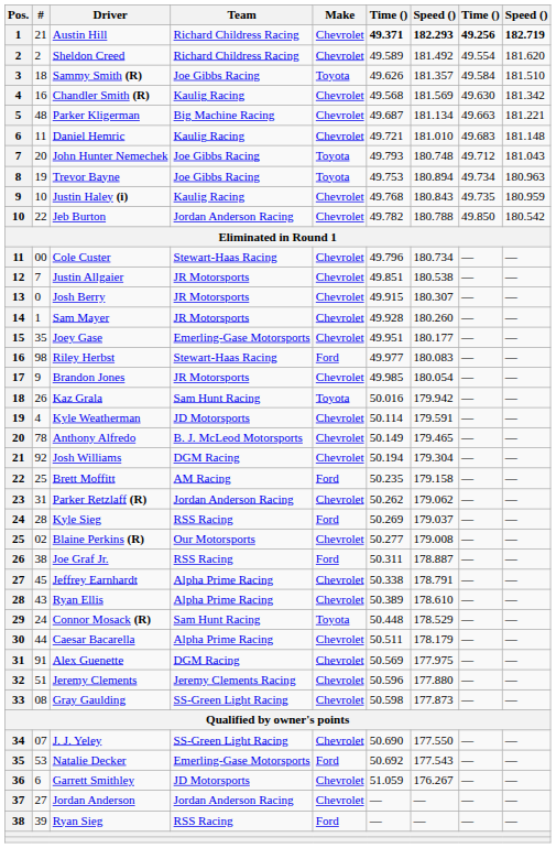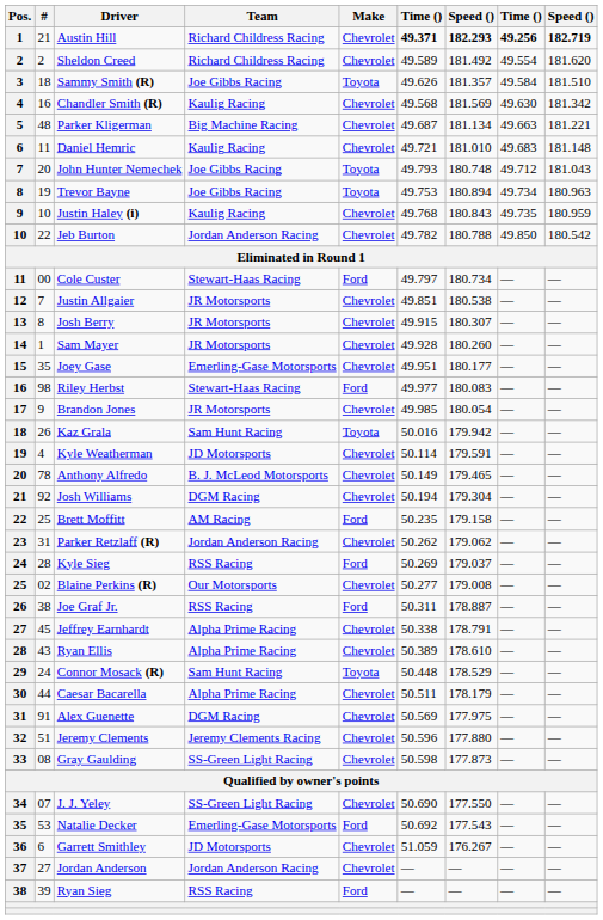 <table class="wikitable" style="font-size:95%">
 <tr>
 <th>Pos.</th>
 <th>#</th>
 <th>Driver</th>
 <th>Team</th>
 <th>Make</th>
 <th>Time ()</th>
 <th>Speed ()</th>
 <th>Time ()</th>
 <th>Speed ()</th>
 </tr>
 <tr>
 <th>1</th>
 <td>21</td>
 <td><a href='#'>Austin Hill</a></td>
 <td><a href='#'>Richard Childress Racing</a></td>
 <td><a href='#'>Chevrolet</a></td>
 <td><strong>49.371</strong></td>
 <td><strong>182.293</strong></td>
 <td><strong>49.256</strong></td>
 <td><strong>182.719</strong></td>
 </tr>
 <tr>
 <th>2</th>
 <td>2</td>
 <td><a href='#'>Sheldon Creed</a></td>
 <td><a href='#'>Richard Childress Racing</a></td>
 <td><a href='#'>Chevrolet</a></td>
 <td>49.589</td>
 <td>181.492</td>
 <td>49.554</td>
 <td>181.620</td>
 </tr>
 <tr>
 <th>3</th>
 <td>18</td>
 <td><a href='#'>Sammy Smith</a> <strong>(R)</strong></td>
 <td><a href='#'>Joe Gibbs Racing</a></td>
 <td><a href='#'>Toyota</a></td>
 <td>49.626</td>
 <td>181.357</td>
 <td>49.584</td>
 <td>181.510</td>
 </tr>
 <tr>
 <th>4</th>
 <td>16</td>
 <td><a href='#'>Chandler Smith</a> <strong>(R)</strong></td>
 <td><a href='#'>Kaulig Racing</a></td>
 <td><a href='#'>Chevrolet</a></td>
 <td>49.568</td>
 <td>181.569</td>
 <td>49.630</td>
 <td>181.342</td>
 </tr>
 <tr>
 <th>5</th>
 <td>48</td>
 <td><a href='#'>Parker Kligerman</a></td>
 <td><a href='#'>Big Machine Racing</a></td>
 <td><a href='#'>Chevrolet</a></td>
 <td>49.687</td>
 <td>181.134</td>
 <td>49.663</td>
 <td>181.221</td>
 </tr>
 <tr>
 <th>6</th>
 <td>11</td>
 <td><a href='#'>Daniel Hemric</a></td>
 <td><a href='#'>Kaulig Racing</a></td>
 <td><a href='#'>Chevrolet</a></td>
 <td>49.721</td>
 <td>181.010</td>
 <td>49.683</td>
 <td>181.148</td>
 </tr>
 <tr>
 <th>7</th>
 <td>20</td>
 <td><a href='#'>John Hunter Nemechek</a></td>
 <td><a href='#'>Joe Gibbs Racing</a></td>
 <td><a href='#'>Toyota</a></td>
 <td>49.793</td>
 <td>180.748</td>
 <td>49.712</td>
 <td>181.043</td>
 </tr>
 <tr>
 <th>8</th>
 <td>19</td>
 <td><a href='#'>Trevor Bayne</a></td>
 <td><a href='#'>Joe Gibbs Racing</a></td>
 <td><a href='#'>Toyota</a></td>
 <td>49.753</td>
 <td>180.894</td>
 <td>49.734</td>
 <td>180.963</td>
 </tr>
 <tr>
 <th>9</th>
 <td>10</td>
 <td><a href='#'>Justin Haley</a> <strong>(i)</strong></td>
 <td><a href='#'>Kaulig Racing</a></td>
 <td><a href='#'>Chevrolet</a></td>
 <td>49.768</td>
 <td>180.843</td>
 <td>49.735</td>
 <td>180.959</td>
 </tr>
 <tr>
 <th>10</th>
 <td>22</td>
 <td><a href='#'>Jeb Burton</a></td>
 <td><a href='#'>Jordan Anderson Racing</a></td>
 <td><a href='#'>Chevrolet</a></td>
 <td>49.782</td>
 <td>180.788</td>
 <td>49.850</td>
 <td>180.542</td>
 </tr>
 <tr>
 <th colspan="9">Eliminated in Round 1</th>
 </tr>
 <tr>
 <th>11</th>
 <td>00</td>
 <td><a href='#'>Cole Custer</a></td>
 <td><a href='#'>Stewart-Haas Racing</a></td>
-<td><a href='#'>Chevrolet</a></td>
-<td>49.796</td>
+<td><a href='#'>Ford</a></td>
+<td>49.797</td>
 <td>180.734</td>
 <td>—</td>
 <td>—</td>
 </tr>
 <tr>
 <th>12</th>
 <td>7</td>
 <td><a href='#'>Justin Allgaier</a></td>
 <td><a href='#'>JR Motorsports</a></td>
 <td><a href='#'>Chevrolet</a></td>
 <td>49.851</td>
 <td>180.538</td>
 <td>—</td>
 <td>—</td>
 </tr>
 <tr>
 <th>13</th>
-<td>0</td>
+<td>8</td>
 <td><a href='#'>Josh Berry</a></td>
 <td><a href='#'>JR Motorsports</a></td>
 <td><a href='#'>Chevrolet</a></td>
 <td>49.915</td>
 <td>180.307</td>
 <td>—</td>
 <td>—</td>
 </tr>
 <tr>
 <th>14</th>
 <td>1</td>
 <td><a href='#'>Sam Mayer</a></td>
 <td><a href='#'>JR Motorsports</a></td>
 <td><a href='#'>Chevrolet</a></td>
 <td>49.928</td>
 <td>180.260</td>
 <td>—</td>
 <td>—</td>
 </tr>
 <tr>
 <th>15</th>
 <td>35</td>
 <td><a href='#'>Joey Gase</a></td>
 <td><a href='#'>Emerling-Gase Motorsports</a></td>
 <td><a href='#'>Chevrolet</a></td>
 <td>49.951</td>
 <td>180.177</td>
 <td>—</td>
 <td>—</td>
 </tr>
 <tr>
 <th>16</th>
 <td>98</td>
 <td><a href='#'>Riley Herbst</a></td>
 <td><a href='#'>Stewart-Haas Racing</a></td>
 <td><a href='#'>Ford</a></td>
 <td>49.977</td>
 <td>180.083</td>
 <td>—</td>
 <td>—</td>
 </tr>
 <tr>
 <th>17</th>
 <td>9</td>
 <td><a href='#'>Brandon Jones</a></td>
 <td><a href='#'>JR Motorsports</a></td>
 <td><a href='#'>Chevrolet</a></td>
 <td>49.985</td>
 <td>180.054</td>
 <td>—</td>
 <td>—</td>
 </tr>
 <tr>
 <th>18</th>
 <td>26</td>
 <td><a href='#'>Kaz Grala</a></td>
 <td><a href='#'>Sam Hunt Racing</a></td>
 <td><a href='#'>Toyota</a></td>
 <td>50.016</td>
 <td>179.942</td>
 <td>—</td>
 <td>—</td>
 </tr>
 <tr>
 <th>19</th>
 <td>4</td>
 <td><a href='#'>Kyle Weatherman</a></td>
 <td><a href='#'>JD Motorsports</a></td>
 <td><a href='#'>Chevrolet</a></td>
 <td>50.114</td>
 <td>179.591</td>
 <td>—</td>
 <td>—</td>
 </tr>
 <tr>
 <th>20</th>
 <td>78</td>
 <td><a href='#'>Anthony Alfredo</a></td>
 <td><a href='#'>B. J. McLeod Motorsports</a></td>
 <td><a href='#'>Chevrolet</a></td>
 <td>50.149</td>
 <td>179.465</td>
 <td>—</td>
 <td>—</td>
 </tr>
 <tr>
 <th>21</th>
 <td>92</td>
 <td><a href='#'>Josh Williams</a></td>
 <td><a href='#'>DGM Racing</a></td>
 <td><a href='#'>Chevrolet</a></td>
 <td>50.194</td>
 <td>179.304</td>
 <td>—</td>
 <td>—</td>
 </tr>
 <tr>
 <th>22</th>
 <td>25</td>
 <td><a href='#'>Brett Moffitt</a></td>
 <td><a href='#'>AM Racing</a></td>
 <td><a href='#'>Ford</a></td>
 <td>50.235</td>
 <td>179.158</td>
 <td>—</td>
 <td>—</td>
 </tr>
 <tr>
 <th>23</th>
 <td>31</td>
 <td><a href='#'>Parker Retzlaff</a> <strong>(R)</strong></td>
 <td><a href='#'>Jordan Anderson Racing</a></td>
 <td><a href='#'>Chevrolet</a></td>
 <td>50.262</td>
 <td>179.062</td>
 <td>—</td>
 <td>—</td>
 </tr>
 <tr>
 <th>24</th>
 <td>28</td>
 <td><a href='#'>Kyle Sieg</a></td>
 <td><a href='#'>RSS Racing</a></td>
 <td><a href='#'>Ford</a></td>
 <td>50.269</td>
 <td>179.037</td>
 <td>—</td>
 <td>—</td>
 </tr>
 <tr>
 <th>25</th>
 <td>02</td>
 <td><a href='#'>Blaine Perkins</a> <strong>(R)</strong></td>
 <td><a href='#'>Our Motorsports</a></td>
 <td><a href='#'>Chevrolet</a></td>
 <td>50.277</td>
 <td>179.008</td>
 <td>—</td>
 <td>—</td>
 </tr>
 <tr>
 <th>26</th>
 <td>38</td>
 <td><a href='#'>Joe Graf Jr.</a></td>
 <td><a href='#'>RSS Racing</a></td>
 <td><a href='#'>Ford</a></td>
 <td>50.311</td>
 <td>178.887</td>
 <td>—</td>
 <td>—</td>
 </tr>
 <tr>
 <th>27</th>
 <td>45</td>
 <td><a href='#'>Jeffrey Earnhardt</a></td>
 <td><a href='#'>Alpha Prime Racing</a></td>
 <td><a href='#'>Chevrolet</a></td>
 <td>50.338</td>
 <td>178.791</td>
 <td>—</td>
 <td>—</td>
 </tr>
 <tr>
 <th>28</th>
 <td>43</td>
 <td><a href='#'>Ryan Ellis</a></td>
 <td><a href='#'>Alpha Prime Racing</a></td>
 <td><a href='#'>Chevrolet</a></td>
 <td>50.389</td>
 <td>178.610</td>
 <td>—</td>
 <td>—</td>
 </tr>
 <tr>
 <th>29</th>
 <td>24</td>
 <td><a href='#'>Connor Mosack</a> <strong>(R)</strong></td>
 <td><a href='#'>Sam Hunt Racing</a></td>
 <td><a href='#'>Toyota</a></td>
 <td>50.448</td>
 <td>178.529</td>
 <td>—</td>
 <td>—</td>
 </tr>
 <tr>
 <th>30</th>
 <td>44</td>
 <td><a href='#'>Caesar Bacarella</a></td>
 <td><a href='#'>Alpha Prime Racing</a></td>
 <td><a href='#'>Chevrolet</a></td>
 <td>50.511</td>
 <td>178.179</td>
 <td>—</td>
 <td>—</td>
 </tr>
 <tr>
 <th>31</th>
 <td>91</td>
 <td><a href='#'>Alex Guenette</a></td>
 <td><a href='#'>DGM Racing</a></td>
 <td><a href='#'>Chevrolet</a></td>
 <td>50.569</td>
 <td>177.975</td>
 <td>—</td>
 <td>—</td>
 </tr>
 <tr>
 <th>32</th>
 <td>51</td>
 <td><a href='#'>Jeremy Clements</a></td>
 <td><a href='#'>Jeremy Clements Racing</a></td>
 <td><a href='#'>Chevrolet</a></td>
 <td>50.596</td>
 <td>177.880</td>
 <td>—</td>
 <td>—</td>
 </tr>
 <tr>
 <th>33</th>
 <td>08</td>
 <td><a href='#'>Gray Gaulding</a></td>
 <td><a href='#'>SS-Green Light Racing</a></td>
 <td><a href='#'>Chevrolet</a></td>
 <td>50.598</td>
 <td>177.873</td>
 <td>—</td>
 <td>—</td>
 </tr>
 <tr>
 <th colspan="9">Qualified by owner's points</th>
 </tr>
 <tr>
 <th>34</th>
 <td>07</td>
 <td><a href='#'>J. J. Yeley</a></td>
 <td><a href='#'>SS-Green Light Racing</a></td>
 <td><a href='#'>Chevrolet</a></td>
 <td>50.690</td>
 <td>177.550</td>
 <td>—</td>
 <td>—</td>
 </tr>
 <tr>
 <th>35</th>
 <td>53</td>
 <td><a href='#'>Natalie Decker</a></td>
 <td><a href='#'>Emerling-Gase Motorsports</a></td>
 <td><a href='#'>Ford</a></td>
 <td>50.692</td>
 <td>177.543</td>
 <td>—</td>
 <td>—</td>
 </tr>
 <tr>
 <th>36</th>
 <td>6</td>
 <td><a href='#'>Garrett Smithley</a></td>
 <td><a href='#'>JD Motorsports</a></td>
 <td><a href='#'>Chevrolet</a></td>
 <td>51.059</td>
 <td>176.267</td>
 <td>—</td>
 <td>—</td>
 </tr>
 <tr>
 <th>37</th>
 <td>27</td>
 <td><a href='#'>Jordan Anderson</a></td>
 <td><a href='#'>Jordan Anderson Racing</a></td>
 <td><a href='#'>Chevrolet</a></td>
 <td>—</td>
 <td>—</td>
 <td>—</td>
 <td>—</td>
 </tr>
 <tr>
 <th>38</th>
 <td>39</td>
 <td><a href='#'>Ryan Sieg</a></td>
 <td><a href='#'>RSS Racing</a></td>
 <td><a href='#'>Ford</a></td>
 <td>—</td>
 <td>—</td>
 <td>—</td>
 <td>—</td>
 </tr>
 <tr>
 <th colspan="9"></th>
 </tr>
 <tr>
 <th colspan="9"></th>
 </tr>
 </table>
